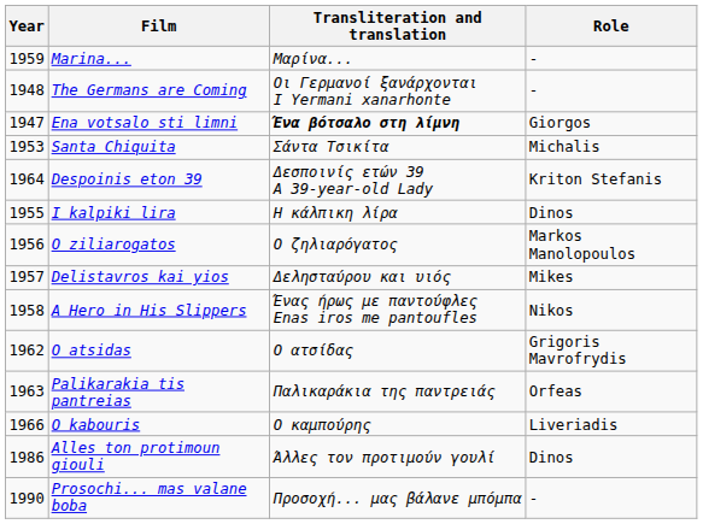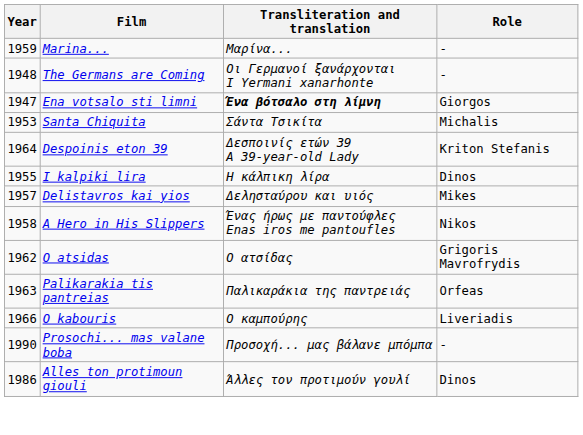 <table class="wikitable">
 <tr>
 <th>Year</th>
 <th>Film</th>
 <th>Transliteration and translation</th>
 <th>Role</th>
 </tr>
 <tr>
 <td>1959</td>
 <td><em><a href='#'>Marina...</a></em></td>
 <td><em>Μαρίνα...</em></td>
 <td>-</td>
 </tr>
 <tr>
 <td>1948</td>
 <td><em><a href='#'>The Germans are Coming</a></em></td>
 <td><em>Οι Γερμανοί ξανάρχονται</em><br><em>I Yermani xanarhonte</em></td>
 <td>-</td>
 </tr>
 <tr>
 <td>1947</td>
 <td><em><a href='#'>Ena votsalo sti limni</a></em></td>
 <td><strong><em>Ένα βότσαλο στη λίμνη</em></strong></td>
 <td>Giorgos</td>
 </tr>
 <tr>
 <td>1953</td>
 <td><em><a href='#'>Santa Chiquita</a></em></td>
 <td><em>Σάντα Τσικίτα</em></td>
 <td>Michalis</td>
 </tr>
 <tr>
 <td>1964</td>
 <td><em><a href='#'>Despoinis eton 39</a></em></td>
 <td><em>Δεσποινίς ετών 39</em><br><em>A 39-year-old Lady</em></td>
 <td>Kriton Stefanis</td>
 </tr>
 <tr>
 <td>1955</td>
 <td><em><a href='#'>I kalpiki lira</a></em></td>
 <td><em>Η κάλπικη λίρα</em></td>
 <td>Dinos</td>
 </tr>
 <tr>
-<td>1956</td>
-<td><em><a href='#'>O ziliarogatos</a></em></td>
-<td><em>Ο ζηλιαρόγατος</em></td>
-<td>Markos Manolopoulos</td>
-</tr>
-<tr>
 <td>1957</td>
 <td><em><a href='#'>Delistavros kai yios</a></em></td>
 <td><em>Δελησταύρου και υιός</em></td>
 <td>Mikes</td>
 </tr>
 <tr>
 <td>1958</td>
 <td><em><a href='#'>A Hero in His Slippers</a></em></td>
 <td><em>Ένας ήρως με παντούφλες</em><br><em>Enas iros me pantoufles</em></td>
 <td>Nikos</td>
 </tr>
 <tr>
 <td>1962</td>
 <td><em><a href='#'>O atsidas</a></em></td>
 <td><em>Ο ατσίδας</em></td>
 <td>Grigoris Mavrofrydis</td>
 </tr>
 <tr>
 <td>1963</td>
 <td><em><a href='#'>Palikarakia tis pantreias</a></em></td>
 <td><em>Παλικαράκια της παντρειάς</em></td>
 <td>Orfeas</td>
 </tr>
 <tr>
 <td>1966</td>
 <td><em><a href='#'>O kabouris</a></em></td>
 <td><em>Ο καμπούρης</em></td>
 <td>Liveriadis</td>
 </tr>
 <tr>
+<td>1990</td>
+<td><em><a href='#'>Prosochi... mas valane boba</a></em></td>
+<td><em>Προσοχή... μας βάλανε μπόμπα</em></td>
+<td>-</td>
+</tr>
+<tr>
 <td>1986</td>
 <td><em><a href='#'>Alles ton protimoun giouli</a></em></td>
 <td><em>Άλλες τον προτιμούν γουλί</em></td>
 <td>Dinos</td>
 </tr>
-<tr>
-<td>1990</td>
-<td><em><a href='#'>Prosochi... mas valane boba</a></em></td>
-<td><em>Προσοχή... μας βάλανε μπόμπα</em></td>
-<td>-</td>
-</tr>
 </table>
